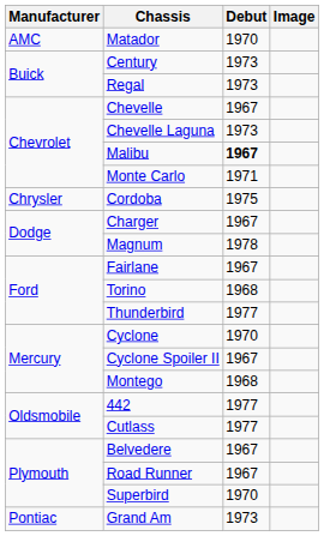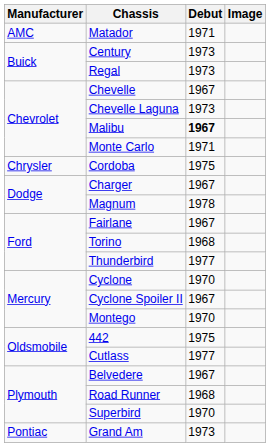 <table class="wikitable">
 <tr>
 <th>Manufacturer</th>
 <th>Chassis</th>
 <th>Debut</th>
 <th>Image</th>
 </tr>
 <tr>
 <td><a href='#'>AMC</a></td>
 <td><a href='#'>Matador</a></td>
-<td>1970</td>
+<td>1971</td>
 <td></td>
 </tr>
 <tr>
 <td rowspan="2"><a href='#'>Buick</a></td>
 <td><a href='#'>Century</a></td>
 <td>1973</td>
 <td></td>
 </tr>
 <tr>
 <td><a href='#'>Regal</a></td>
 <td>1973</td>
 <td></td>
 </tr>
 <tr>
 <td rowspan="4"><a href='#'>Chevrolet</a></td>
 <td><a href='#'>Chevelle</a></td>
 <td>1967</td>
 <td></td>
 </tr>
 <tr>
 <td><a href='#'>Chevelle Laguna</a></td>
 <td>1973</td>
 <td></td>
 </tr>
 <tr>
 <td><a href='#'>Malibu</a></td>
 <td><strong>1967</strong></td>
 <td></td>
 </tr>
 <tr>
 <td><a href='#'>Monte Carlo</a></td>
 <td>1971</td>
 <td></td>
 </tr>
 <tr>
 <td><a href='#'>Chrysler</a></td>
 <td><a href='#'>Cordoba</a></td>
 <td>1975</td>
 <td></td>
 </tr>
 <tr>
 <td rowspan="2"><a href='#'>Dodge</a></td>
 <td><a href='#'>Charger</a></td>
 <td>1967</td>
 <td></td>
 </tr>
 <tr>
 <td><a href='#'>Magnum</a></td>
 <td>1978</td>
 <td></td>
 </tr>
 <tr>
 <td rowspan="3"><a href='#'>Ford</a></td>
 <td><a href='#'>Fairlane</a></td>
 <td>1967</td>
 <td></td>
 </tr>
 <tr>
 <td><a href='#'>Torino</a></td>
 <td>1968</td>
 <td></td>
 </tr>
 <tr>
 <td><a href='#'>Thunderbird</a></td>
 <td>1977</td>
 <td></td>
 </tr>
 <tr>
 <td rowspan="3"><a href='#'>Mercury</a></td>
 <td><a href='#'>Cyclone</a></td>
 <td>1970</td>
 <td></td>
 </tr>
 <tr>
 <td><a href='#'>Cyclone Spoiler II</a></td>
 <td>1967</td>
 <td></td>
 </tr>
 <tr>
 <td><a href='#'>Montego</a></td>
-<td>1968</td>
+<td>1970</td>
 <td></td>
 </tr>
 <tr>
 <td rowspan="2"><a href='#'>Oldsmobile</a></td>
 <td><a href='#'>442</a></td>
-<td>1977</td>
+<td>1975</td>
 <td></td>
 </tr>
 <tr>
 <td><a href='#'>Cutlass</a></td>
 <td>1977</td>
 <td></td>
 </tr>
 <tr>
 <td rowspan="3"><a href='#'>Plymouth</a></td>
 <td><a href='#'>Belvedere</a></td>
 <td>1967</td>
 <td></td>
 </tr>
 <tr>
 <td><a href='#'>Road Runner</a></td>
-<td>1967</td>
+<td>1968</td>
 <td></td>
 </tr>
 <tr>
 <td><a href='#'>Superbird</a></td>
 <td>1970</td>
 <td></td>
 </tr>
 <tr>
 <td><a href='#'>Pontiac</a></td>
 <td><a href='#'>Grand Am</a></td>
 <td>1973</td>
 <td></td>
 </tr>
 </table>
